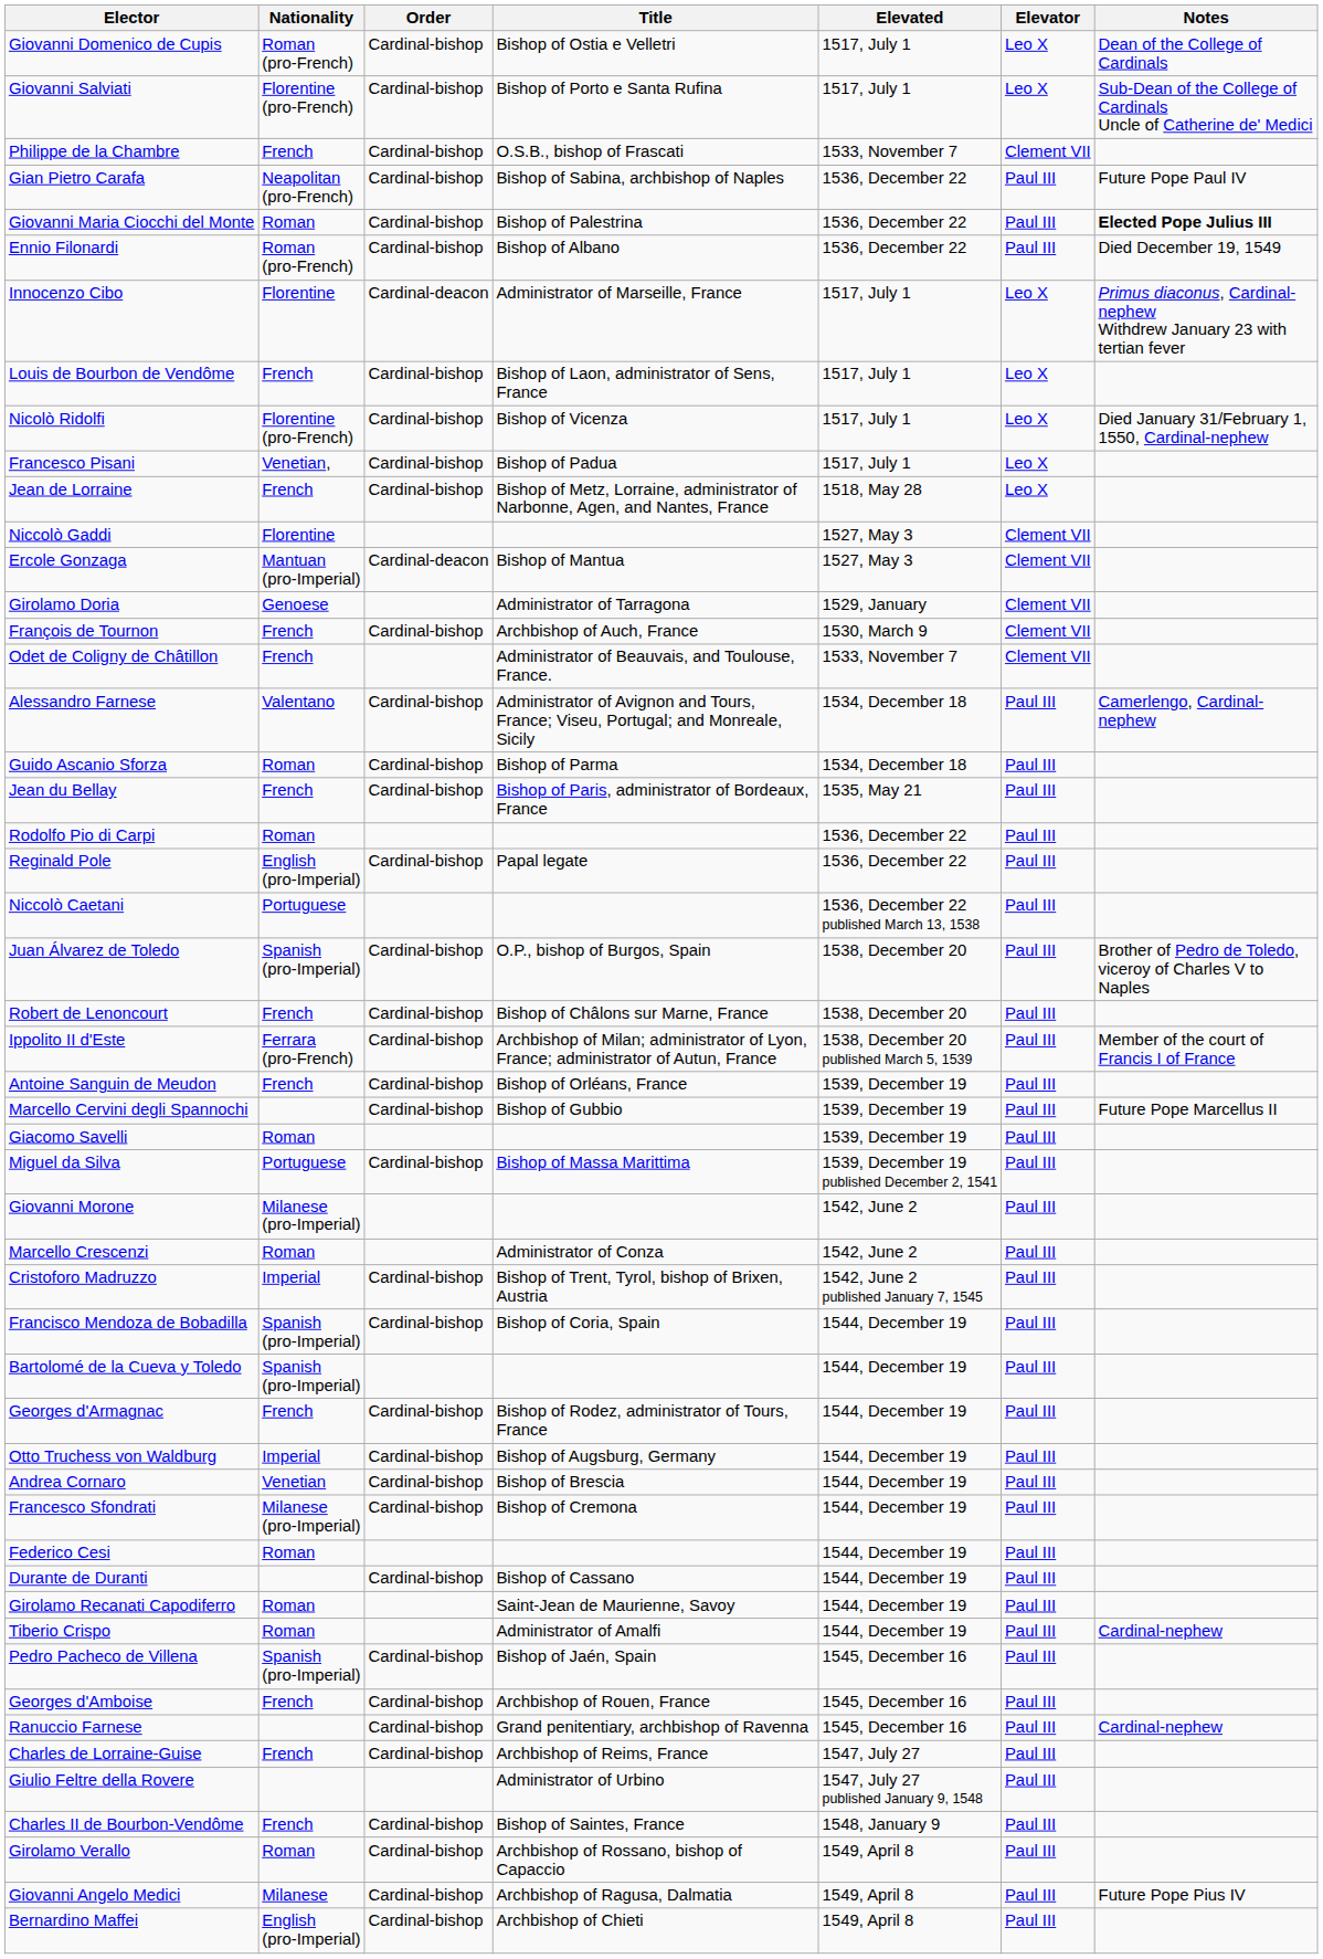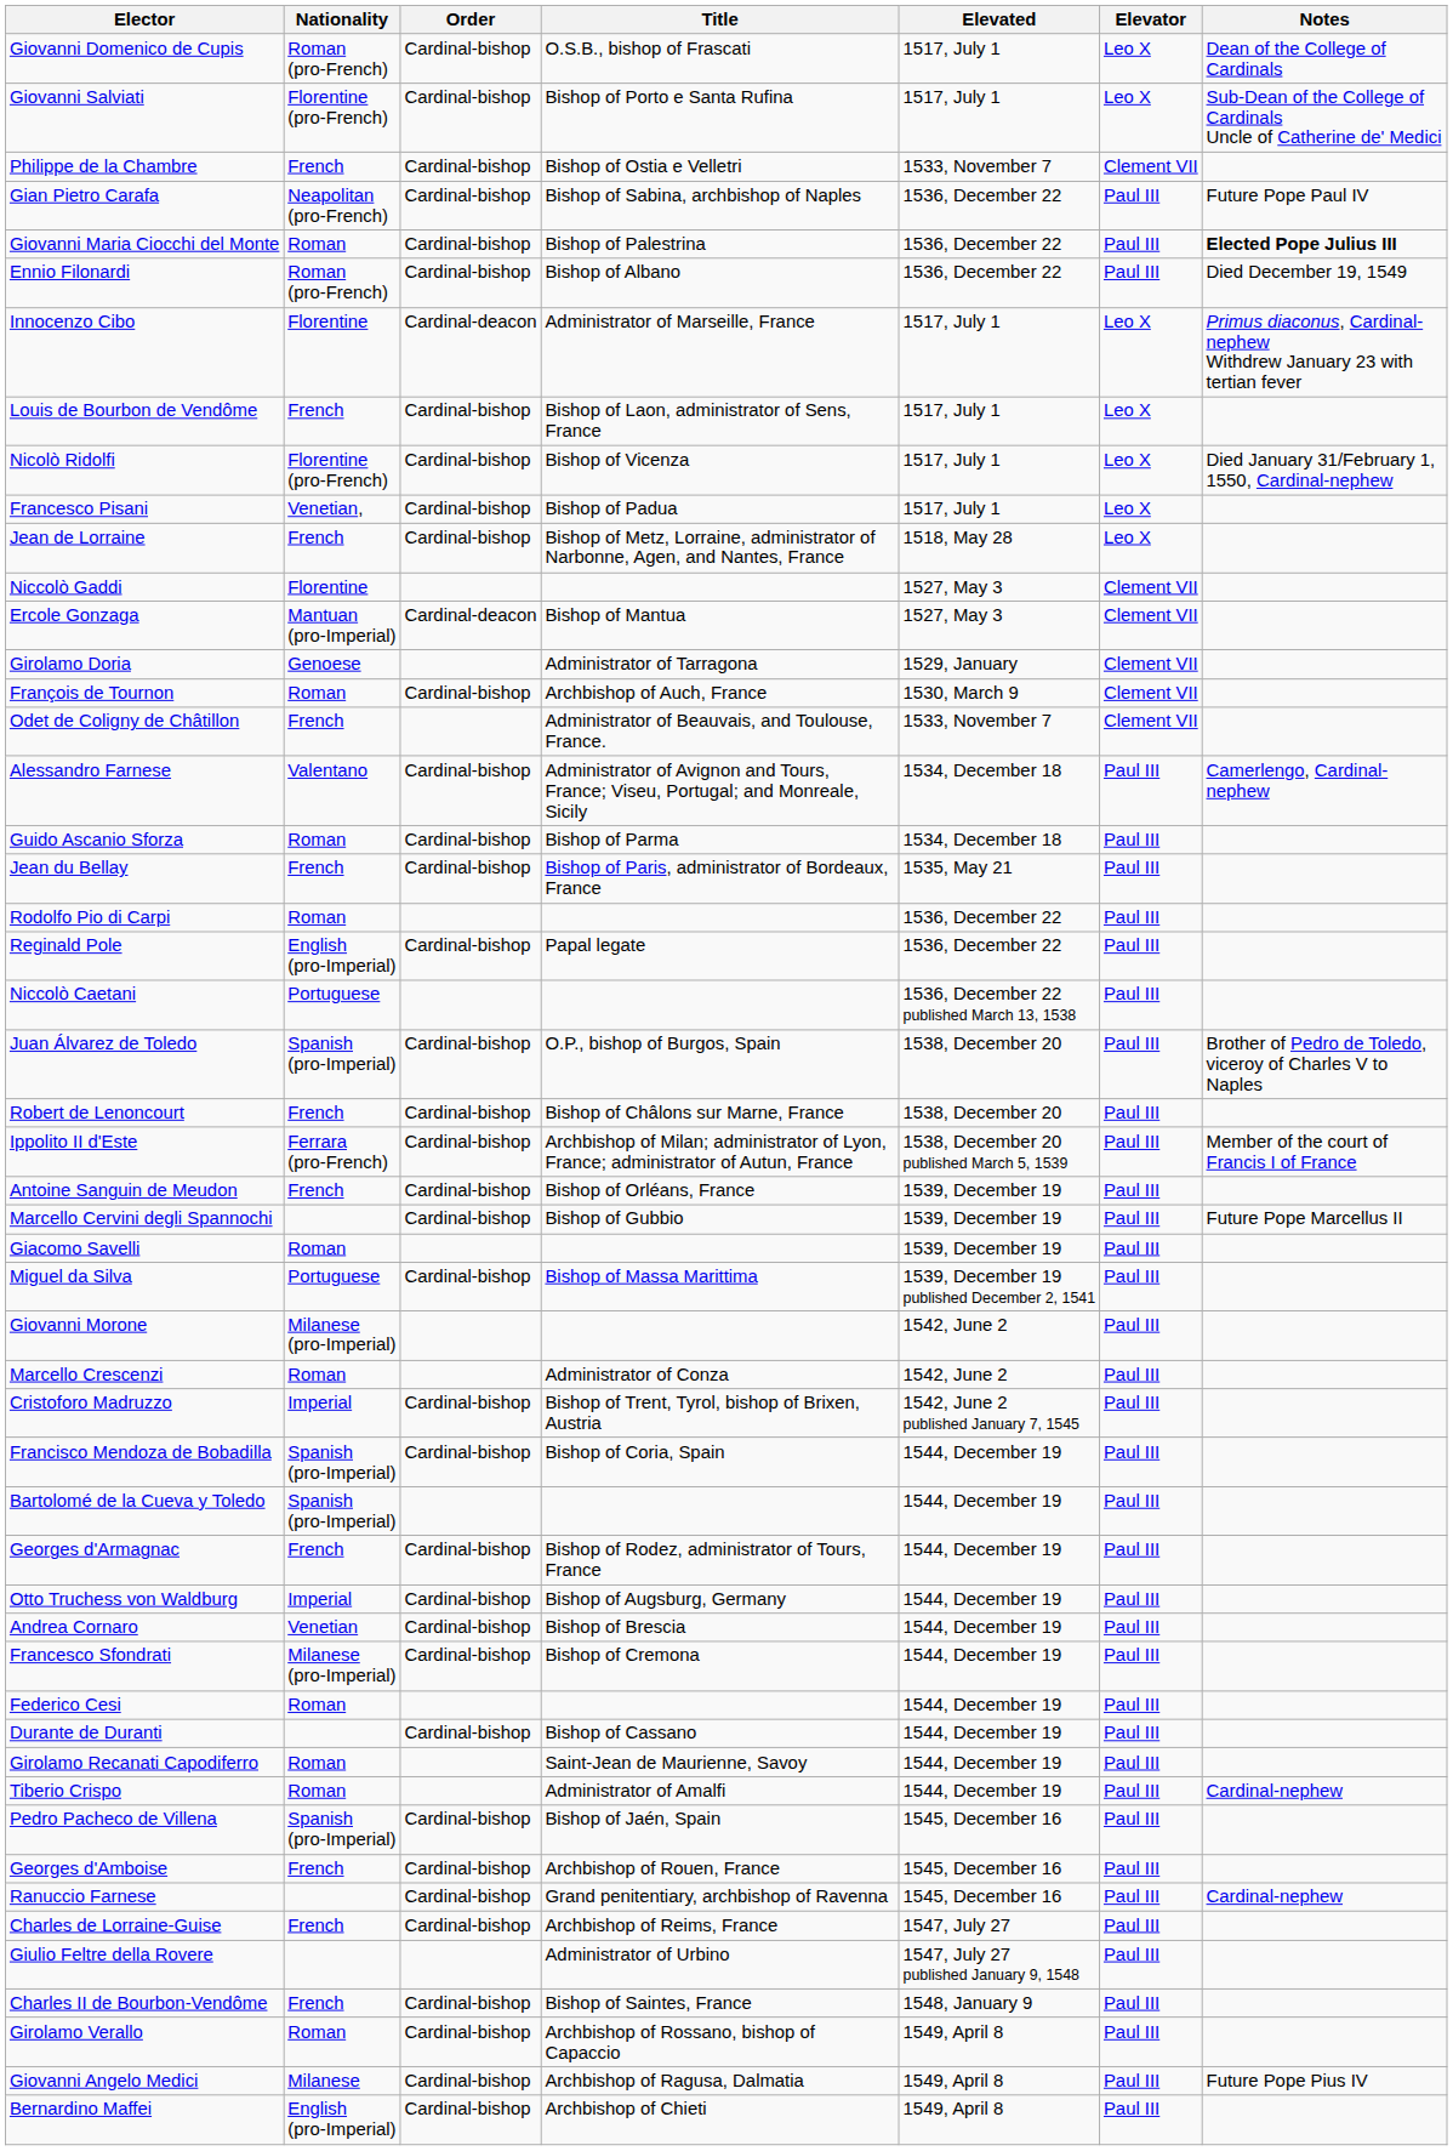 <table class="wikitable sortable collapsible collapsed">
 <tr>
 <th width="*">Elector</th>
 <th width="*">Nationality</th>
 <th width="*">Order</th>
 <th width=310pt>Title</th>
 <th>Elevated</th>
 <th width="*">Elevator</th>
 <th width=210pt>Notes</th>
 </tr>
 <tr valign="top">
 <td><a href='#'>Giovanni Domenico de Cupis</a></td>
 <td><a href='#'>Roman</a><br>(pro-French)</td>
 <td>Cardinal-bishop</td>
-<td>Bishop of Ostia e Velletri</td>
+<td>O.S.B., bishop of Frascati</td>
 <td>1517, July 1</td>
 <td><a href='#'>Leo X</a></td>
 <td><a href='#'>Dean of the College of Cardinals</a></td>
 </tr>
 <tr valign="top">
 <td><a href='#'>Giovanni Salviati</a></td>
 <td><a href='#'>Florentine</a><br>(pro-French)</td>
 <td>Cardinal-bishop</td>
 <td>Bishop of Porto e Santa Rufina</td>
 <td>1517, July 1</td>
 <td><a href='#'>Leo X</a></td>
 <td><a href='#'>Sub-Dean of the College of Cardinals</a><br>Uncle of <a href='#'>Catherine de' Medici</a></td>
 </tr>
 <tr valign="top">
 <td><a href='#'>Philippe de la Chambre</a></td>
 <td><a href='#'>French</a></td>
 <td>Cardinal-bishop</td>
-<td>O.S.B., bishop of Frascati</td>
+<td>Bishop of Ostia e Velletri</td>
 <td>1533, November 7</td>
 <td><a href='#'>Clement VII</a></td>
 <td></td>
 </tr>
 <tr valign="top">
 <td><a href='#'>Gian Pietro Carafa</a></td>
 <td><a href='#'>Neapolitan</a><br>(pro-French)</td>
 <td>Cardinal-bishop</td>
 <td>Bishop of Sabina, archbishop of Naples</td>
 <td>1536, December 22</td>
 <td><a href='#'>Paul III</a></td>
 <td>Future Pope Paul IV</td>
 </tr>
 <tr valign="top">
 <td><a href='#'>Giovanni Maria Ciocchi del Monte</a></td>
 <td><a href='#'>Roman</a></td>
 <td>Cardinal-bishop</td>
 <td>Bishop of Palestrina</td>
 <td>1536, December 22</td>
 <td><a href='#'>Paul III</a></td>
 <td><strong>Elected Pope Julius III</strong></td>
 </tr>
 <tr valign="top">
 <td><a href='#'>Ennio Filonardi</a></td>
 <td><a href='#'>Roman</a><br>(pro-French)</td>
 <td>Cardinal-bishop</td>
 <td>Bishop of Albano</td>
 <td>1536, December 22</td>
 <td><a href='#'>Paul III</a></td>
 <td>Died December 19, 1549</td>
 </tr>
 <tr valign="top">
 <td><a href='#'>Innocenzo Cibo</a></td>
 <td><a href='#'>Florentine</a></td>
 <td>Cardinal-deacon</td>
 <td>Administrator of Marseille, France</td>
 <td>1517, July 1</td>
 <td><a href='#'>Leo X</a></td>
 <td><a href='#'><em>Primus diaconus</em></a>, <a href='#'>Cardinal-nephew</a><br>Withdrew January 23 with tertian fever</td>
 </tr>
 <tr valign="top">
 <td><a href='#'>Louis de Bourbon de Vendôme</a></td>
 <td><a href='#'>French</a></td>
 <td>Cardinal-bishop</td>
 <td>Bishop of Laon, administrator of Sens, France</td>
 <td>1517, July 1</td>
 <td><a href='#'>Leo X</a></td>
 <td></td>
 </tr>
 <tr valign="top">
 <td><a href='#'>Nicolò Ridolfi</a></td>
 <td><a href='#'>Florentine</a><br>(pro-French)</td>
 <td>Cardinal-bishop</td>
 <td>Bishop of Vicenza</td>
 <td>1517, July 1</td>
 <td><a href='#'>Leo X</a></td>
 <td>Died January 31/February 1, 1550, <a href='#'>Cardinal-nephew</a></td>
 </tr>
 <tr valign="top">
 <td><a href='#'>Francesco Pisani</a></td>
 <td><a href='#'>Venetian</a>,</td>
 <td>Cardinal-bishop</td>
 <td>Bishop of Padua</td>
 <td>1517, July 1</td>
 <td><a href='#'>Leo X</a></td>
 <td></td>
 </tr>
 <tr valign="top">
 <td><a href='#'>Jean de Lorraine</a></td>
 <td><a href='#'>French</a></td>
 <td>Cardinal-bishop</td>
 <td>Bishop of Metz, Lorraine, administrator of Narbonne, Agen, and Nantes, France</td>
 <td>1518, May 28</td>
 <td><a href='#'>Leo X</a></td>
 <td></td>
 </tr>
 <tr valign="top">
 <td><a href='#'>Niccolò Gaddi</a></td>
 <td><a href='#'>Florentine</a></td>
 <td></td>
 <td></td>
 <td>1527, May 3</td>
 <td><a href='#'>Clement VII</a></td>
 <td></td>
 </tr>
 <tr valign="top">
 <td><a href='#'>Ercole Gonzaga</a></td>
 <td><a href='#'>Mantuan</a><br>(pro-Imperial)</td>
 <td>Cardinal-deacon</td>
 <td>Bishop of Mantua</td>
 <td>1527, May 3</td>
 <td><a href='#'>Clement VII</a></td>
 <td></td>
 </tr>
 <tr valign="top">
 <td><a href='#'>Girolamo Doria</a></td>
 <td><a href='#'>Genoese</a></td>
 <td></td>
 <td>Administrator of Tarragona</td>
 <td>1529, January</td>
 <td><a href='#'>Clement VII</a></td>
 <td></td>
 </tr>
 <tr valign="top">
 <td><a href='#'>François de Tournon</a></td>
-<td><a href='#'>French</a></td>
+<td><a href='#'>Roman</a></td>
 <td>Cardinal-bishop</td>
 <td>Archbishop of Auch, France</td>
 <td>1530, March 9</td>
 <td><a href='#'>Clement VII</a></td>
 <td></td>
 </tr>
 <tr valign="top">
 <td><a href='#'>Odet de Coligny de Châtillon</a></td>
 <td><a href='#'>French</a></td>
 <td></td>
 <td>Administrator of Beauvais, and Toulouse, France.</td>
 <td>1533, November 7</td>
 <td><a href='#'>Clement VII</a></td>
 <td></td>
 </tr>
 <tr valign="top">
 <td><a href='#'>Alessandro Farnese</a></td>
 <td><a href='#'>Valentano</a></td>
 <td>Cardinal-bishop</td>
 <td>Administrator of Avignon and Tours, France; Viseu, Portugal; and Monreale, Sicily</td>
 <td>1534, December 18</td>
 <td><a href='#'>Paul III</a></td>
 <td><a href='#'>Camerlengo</a>, <a href='#'>Cardinal-nephew</a></td>
 </tr>
 <tr valign="top">
 <td><a href='#'>Guido Ascanio Sforza</a></td>
 <td><a href='#'>Roman</a></td>
 <td>Cardinal-bishop</td>
 <td>Bishop of Parma</td>
 <td>1534, December 18</td>
 <td><a href='#'>Paul III</a></td>
 <td></td>
 </tr>
 <tr valign="top">
 <td><a href='#'>Jean du Bellay</a></td>
 <td><a href='#'>French</a></td>
 <td>Cardinal-bishop</td>
 <td><a href='#'>Bishop of Paris</a>, administrator of Bordeaux, France</td>
 <td>1535, May 21</td>
 <td><a href='#'>Paul III</a></td>
 <td></td>
 </tr>
 <tr valign="top">
 <td><a href='#'>Rodolfo Pio di Carpi</a></td>
 <td><a href='#'>Roman</a></td>
 <td></td>
 <td></td>
 <td>1536, December 22</td>
 <td><a href='#'>Paul III</a></td>
 <td></td>
 </tr>
 <tr valign="top">
 <td><a href='#'>Reginald Pole</a></td>
 <td><a href='#'>English</a><br>(pro-Imperial)</td>
 <td>Cardinal-bishop</td>
 <td>Papal legate </td>
 <td>1536, December 22</td>
 <td><a href='#'>Paul III</a></td>
 <td></td>
 </tr>
 <tr valign="top">
 <td><a href='#'>Niccolò Caetani</a></td>
 <td><a href='#'>Portuguese</a></td>
 <td></td>
 <td></td>
 <td>1536, December 22<br><small>published March 13, 1538</small></td>
 <td><a href='#'>Paul III</a></td>
 <td></td>
 </tr>
 <tr valign="top">
 <td><a href='#'>Juan Álvarez de Toledo</a></td>
 <td><a href='#'>Spanish</a><br>(pro-Imperial)</td>
 <td>Cardinal-bishop</td>
 <td>O.P., bishop of Burgos, Spain</td>
 <td>1538, December 20</td>
 <td><a href='#'>Paul III</a></td>
 <td>Brother of <a href='#'>Pedro de Toledo</a>, viceroy of Charles V to Naples</td>
 </tr>
 <tr valign="top">
 <td><a href='#'>Robert de Lenoncourt</a></td>
 <td><a href='#'>French</a></td>
 <td>Cardinal-bishop</td>
 <td>Bishop of Châlons sur Marne, France</td>
 <td>1538, December 20</td>
 <td><a href='#'>Paul III</a></td>
 <td></td>
 </tr>
 <tr valign="top">
 <td><a href='#'>Ippolito II d'Este</a></td>
 <td><a href='#'>Ferrara</a><br>(pro-French)</td>
 <td>Cardinal-bishop</td>
 <td>Archbishop of Milan; administrator of Lyon, France; administrator of Autun, France</td>
 <td>1538, December 20<br><small>published March 5, 1539</small></td>
 <td><a href='#'>Paul III</a></td>
 <td>Member of the court of <a href='#'>Francis I of France</a></td>
 </tr>
 <tr valign="top">
 <td><a href='#'>Antoine Sanguin de Meudon</a></td>
 <td><a href='#'>French</a></td>
 <td>Cardinal-bishop</td>
 <td>Bishop of Orléans, France</td>
 <td>1539, December 19</td>
 <td><a href='#'>Paul III</a></td>
 <td></td>
 </tr>
 <tr valign="top">
 <td><a href='#'>Marcello Cervini degli Spannochi</a></td>
 <td></td>
 <td>Cardinal-bishop</td>
 <td>Bishop of Gubbio</td>
 <td>1539, December 19</td>
 <td><a href='#'>Paul III</a></td>
 <td>Future Pope Marcellus II</td>
 </tr>
 <tr valign="top">
 <td><a href='#'>Giacomo Savelli</a></td>
 <td><a href='#'>Roman</a></td>
 <td></td>
 <td></td>
 <td>1539, December 19</td>
 <td><a href='#'>Paul III</a></td>
 <td></td>
 </tr>
 <tr valign="top">
 <td><a href='#'>Miguel da Silva</a></td>
 <td><a href='#'>Portuguese</a></td>
 <td>Cardinal-bishop</td>
 <td><a href='#'>Bishop of Massa Marittima</a></td>
 <td>1539, December 19<br><small>published December 2, 1541</small></td>
 <td><a href='#'>Paul III</a></td>
 <td></td>
 </tr>
 <tr valign="top">
 <td><a href='#'>Giovanni Morone</a></td>
 <td><a href='#'>Milanese</a><br>(pro-Imperial)</td>
 <td></td>
 <td></td>
 <td>1542, June 2</td>
 <td><a href='#'>Paul III</a></td>
 <td></td>
 </tr>
 <tr valign="top">
 <td><a href='#'>Marcello Crescenzi</a></td>
 <td><a href='#'>Roman</a></td>
 <td></td>
 <td>Administrator of Conza</td>
 <td>1542, June 2</td>
 <td><a href='#'>Paul III</a></td>
 <td></td>
 </tr>
 <tr valign="top">
 <td><a href='#'>Cristoforo Madruzzo</a></td>
 <td><a href='#'>Imperial</a></td>
 <td>Cardinal-bishop</td>
 <td>Bishop of Trent, Tyrol, bishop of Brixen, Austria</td>
 <td>1542, June 2<br><small>published January 7, 1545</small></td>
 <td><a href='#'>Paul III</a></td>
 <td></td>
 </tr>
 <tr valign="top">
 <td><a href='#'>Francisco Mendoza de Bobadilla</a></td>
 <td><a href='#'>Spanish</a><br>(pro-Imperial)</td>
 <td>Cardinal-bishop</td>
 <td>Bishop of Coria, Spain</td>
 <td>1544, December 19</td>
 <td><a href='#'>Paul III</a></td>
 <td></td>
 </tr>
 <tr valign="top">
 <td><a href='#'>Bartolomé de la Cueva y Toledo</a></td>
 <td><a href='#'>Spanish</a><br>(pro-Imperial)</td>
 <td></td>
 <td></td>
 <td>1544, December 19</td>
 <td><a href='#'>Paul III</a></td>
 <td></td>
 </tr>
 <tr valign="top">
 <td><a href='#'>Georges d'Armagnac</a></td>
 <td><a href='#'>French</a></td>
 <td>Cardinal-bishop</td>
 <td>Bishop of Rodez, administrator of Tours, France</td>
 <td>1544, December 19</td>
 <td><a href='#'>Paul III</a></td>
 <td></td>
 </tr>
 <tr valign="top">
 <td><a href='#'>Otto Truchess von Waldburg</a></td>
 <td><a href='#'>Imperial</a></td>
 <td>Cardinal-bishop</td>
 <td>Bishop of Augsburg, Germany</td>
 <td>1544, December 19</td>
 <td><a href='#'>Paul III</a></td>
 <td></td>
 </tr>
 <tr valign="top">
 <td><a href='#'>Andrea Cornaro</a></td>
 <td><a href='#'>Venetian</a></td>
 <td>Cardinal-bishop</td>
 <td>Bishop of Brescia</td>
 <td>1544, December 19</td>
 <td><a href='#'>Paul III</a></td>
 <td></td>
 </tr>
 <tr valign="top">
 <td><a href='#'>Francesco Sfondrati</a></td>
 <td><a href='#'>Milanese</a><br>(pro-Imperial)</td>
 <td>Cardinal-bishop</td>
 <td>Bishop of Cremona</td>
 <td>1544, December 19</td>
 <td><a href='#'>Paul III</a></td>
 <td></td>
 </tr>
 <tr valign="top">
 <td><a href='#'>Federico Cesi</a></td>
 <td><a href='#'>Roman</a></td>
 <td></td>
 <td></td>
 <td>1544, December 19</td>
 <td><a href='#'>Paul III</a></td>
 <td></td>
 </tr>
 <tr valign="top">
 <td><a href='#'>Durante de Duranti</a></td>
 <td></td>
 <td>Cardinal-bishop</td>
 <td>Bishop of Cassano</td>
 <td>1544, December 19</td>
 <td><a href='#'>Paul III</a></td>
 <td></td>
 </tr>
 <tr valign="top">
 <td><a href='#'>Girolamo Recanati Capodiferro</a></td>
 <td><a href='#'>Roman</a></td>
 <td></td>
 <td>Saint-Jean de Maurienne, Savoy</td>
 <td>1544, December 19</td>
 <td><a href='#'>Paul III</a></td>
 <td></td>
 </tr>
 <tr valign="top">
 <td><a href='#'>Tiberio Crispo</a></td>
 <td><a href='#'>Roman</a></td>
 <td></td>
 <td>Administrator of Amalfi</td>
 <td>1544, December 19</td>
 <td><a href='#'>Paul III</a></td>
 <td><a href='#'>Cardinal-nephew</a></td>
 </tr>
 <tr valign="top">
 <td><a href='#'>Pedro Pacheco de Villena</a></td>
 <td><a href='#'>Spanish</a><br>(pro-Imperial)</td>
 <td>Cardinal-bishop</td>
 <td>Bishop of Jaén, Spain</td>
 <td>1545, December 16</td>
 <td><a href='#'>Paul III</a></td>
 <td></td>
 </tr>
 <tr valign="top">
 <td><a href='#'>Georges d'Amboise</a></td>
 <td><a href='#'>French</a></td>
 <td>Cardinal-bishop</td>
 <td>Archbishop of Rouen, France</td>
 <td>1545, December 16</td>
 <td><a href='#'>Paul III</a></td>
 <td></td>
 </tr>
 <tr valign="top">
 <td><a href='#'>Ranuccio Farnese</a></td>
 <td></td>
 <td>Cardinal-bishop</td>
 <td>Grand penitentiary, archbishop of Ravenna</td>
 <td>1545, December 16</td>
 <td><a href='#'>Paul III</a></td>
 <td><a href='#'>Cardinal-nephew</a></td>
 </tr>
 <tr valign="top">
 <td><a href='#'>Charles de Lorraine-Guise</a></td>
 <td><a href='#'>French</a></td>
 <td>Cardinal-bishop</td>
 <td>Archbishop of Reims, France</td>
 <td>1547, July 27</td>
 <td><a href='#'>Paul III</a></td>
 <td></td>
 </tr>
 <tr valign="top">
 <td><a href='#'>Giulio Feltre della Rovere</a></td>
 <td></td>
 <td></td>
 <td>Administrator of Urbino</td>
 <td>1547, July 27<br><small>published January 9, 1548</small></td>
 <td><a href='#'>Paul III</a></td>
 <td></td>
 </tr>
 <tr valign="top">
 <td><a href='#'>Charles II de Bourbon-Vendôme</a></td>
 <td><a href='#'>French</a></td>
 <td>Cardinal-bishop</td>
 <td>Bishop of Saintes, France</td>
 <td>1548, January 9</td>
 <td><a href='#'>Paul III</a></td>
 <td></td>
 </tr>
 <tr valign="top">
 <td><a href='#'>Girolamo Verallo</a></td>
 <td><a href='#'>Roman</a></td>
 <td>Cardinal-bishop</td>
 <td>Archbishop of Rossano, bishop of Capaccio</td>
 <td>1549, April 8</td>
 <td><a href='#'>Paul III</a></td>
 <td></td>
 </tr>
 <tr valign="top">
 <td><a href='#'>Giovanni Angelo Medici</a></td>
 <td><a href='#'>Milanese</a></td>
 <td>Cardinal-bishop</td>
 <td>Archbishop of Ragusa, Dalmatia</td>
 <td>1549, April 8</td>
 <td><a href='#'>Paul III</a></td>
 <td>Future Pope Pius IV</td>
 </tr>
 <tr valign="top">
 <td><a href='#'>Bernardino Maffei</a></td>
 <td><a href='#'>English</a><br>(pro-Imperial)</td>
 <td>Cardinal-bishop</td>
 <td>Archbishop of Chieti</td>
 <td>1549, April 8</td>
 <td><a href='#'>Paul III</a></td>
 <td></td>
 </tr>
 </table>
